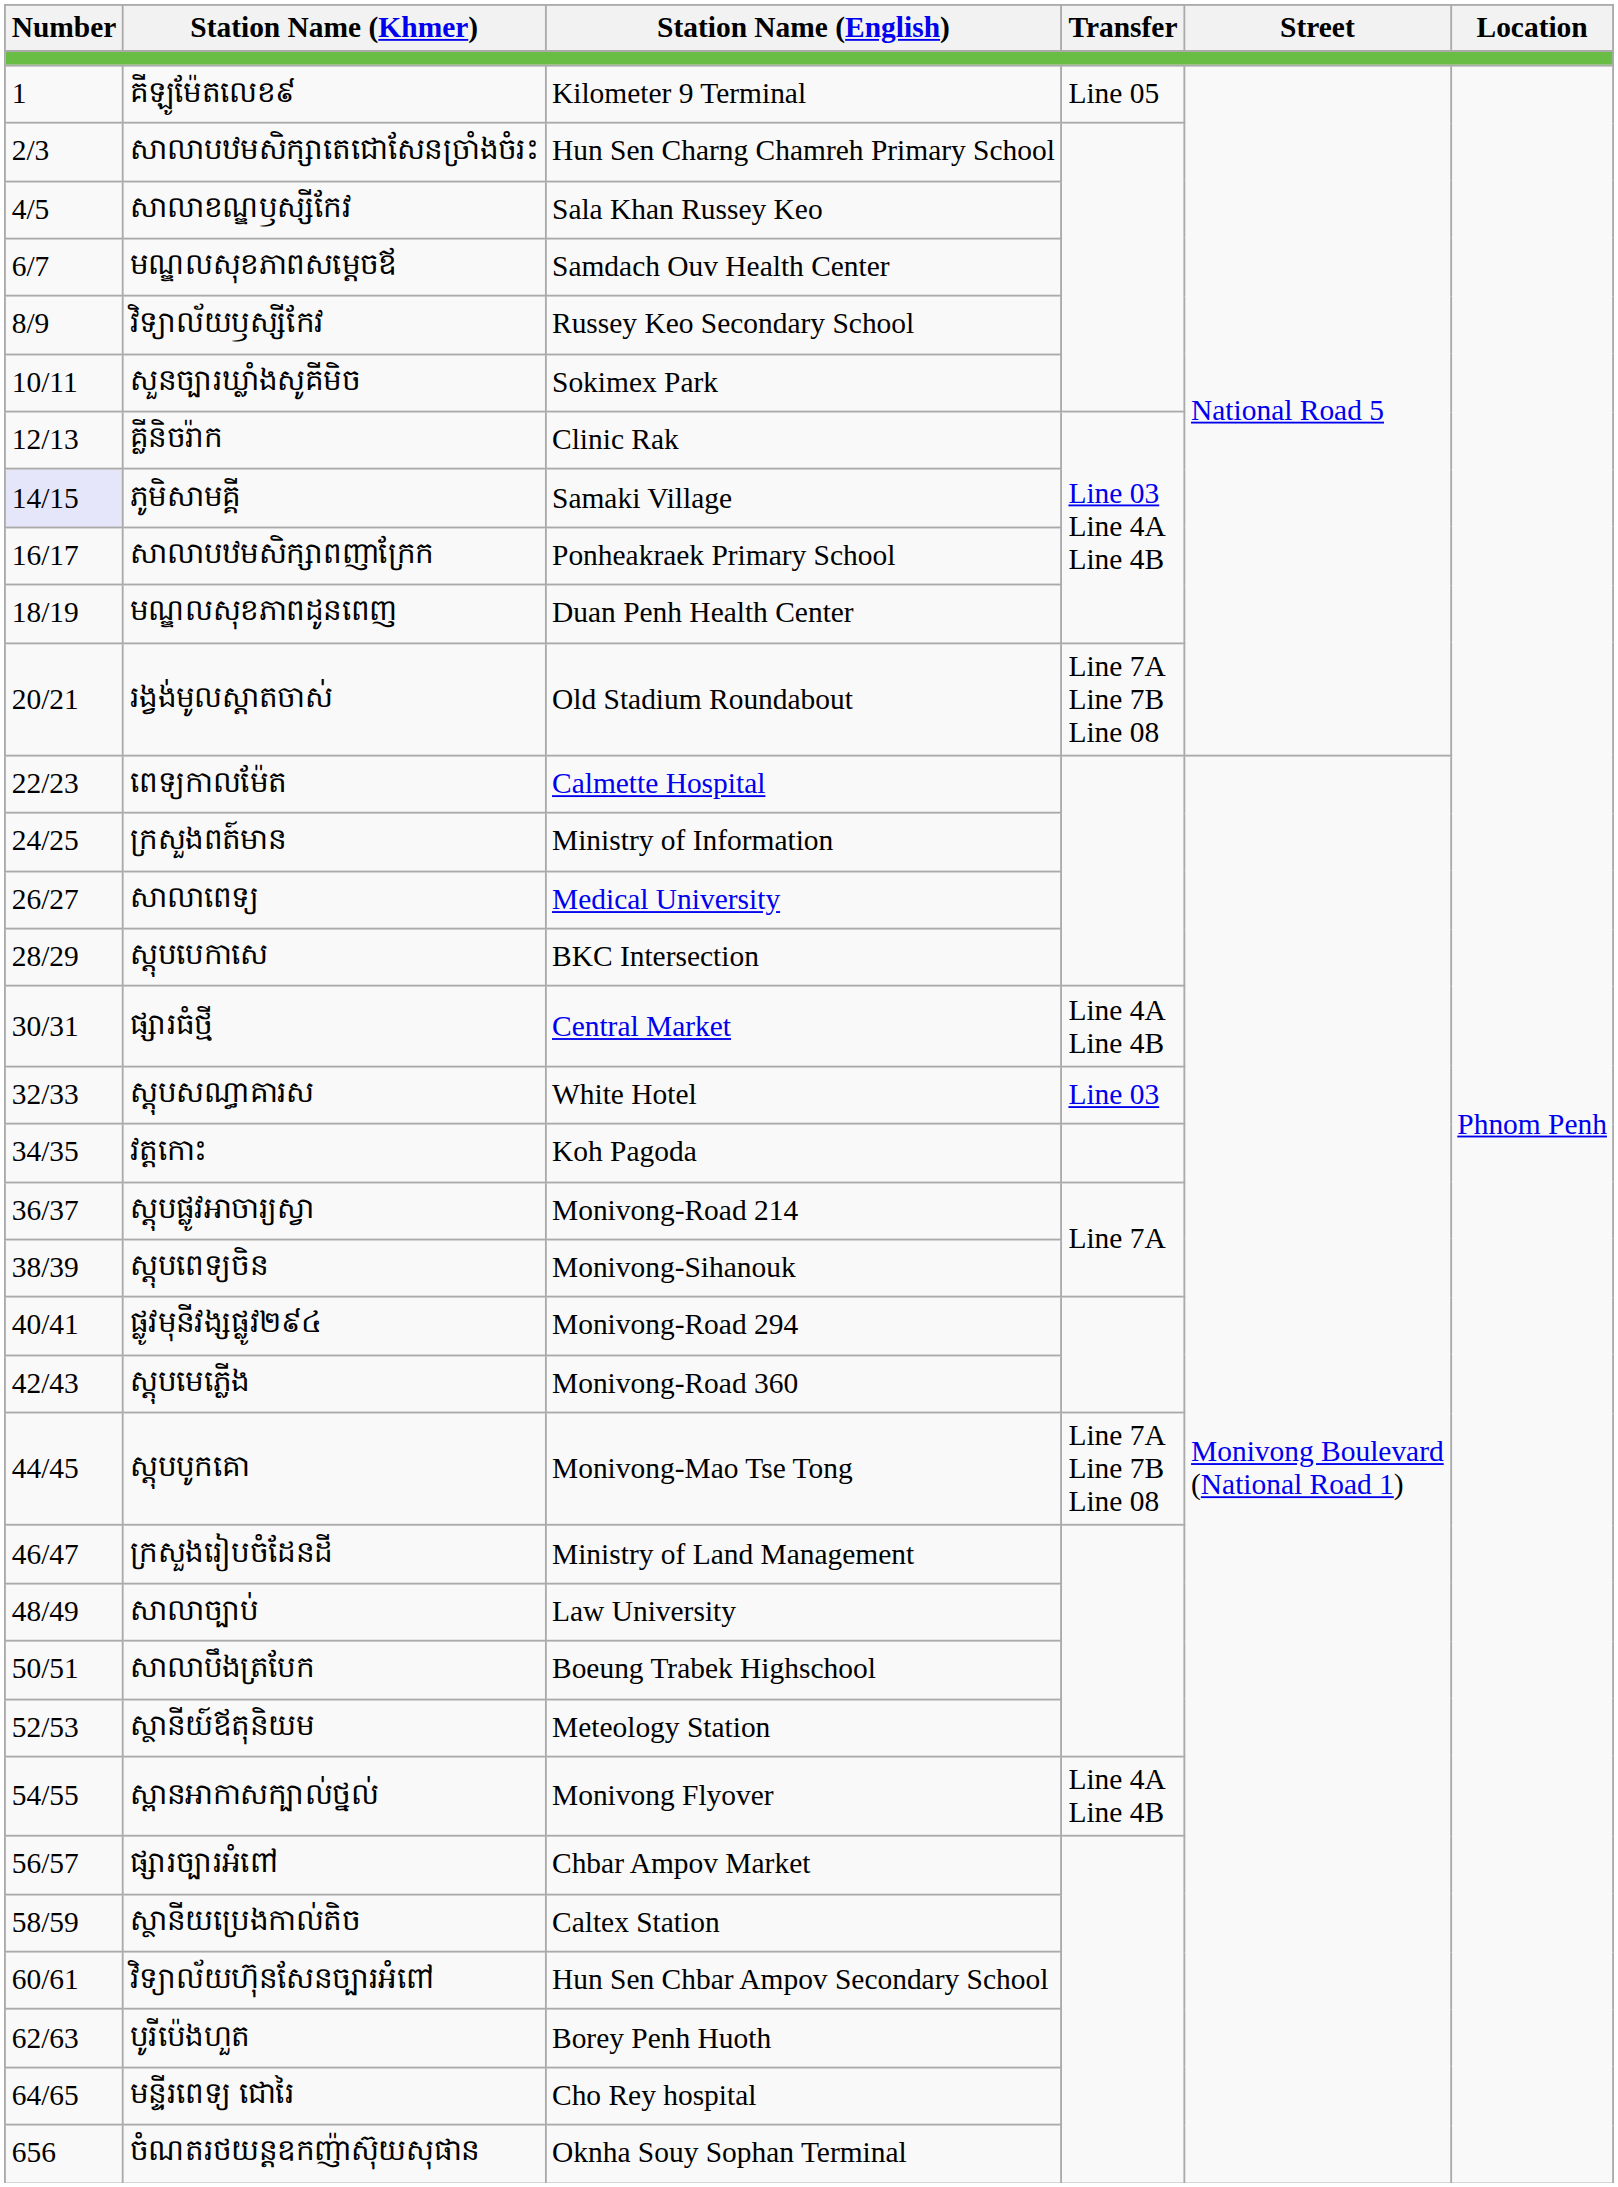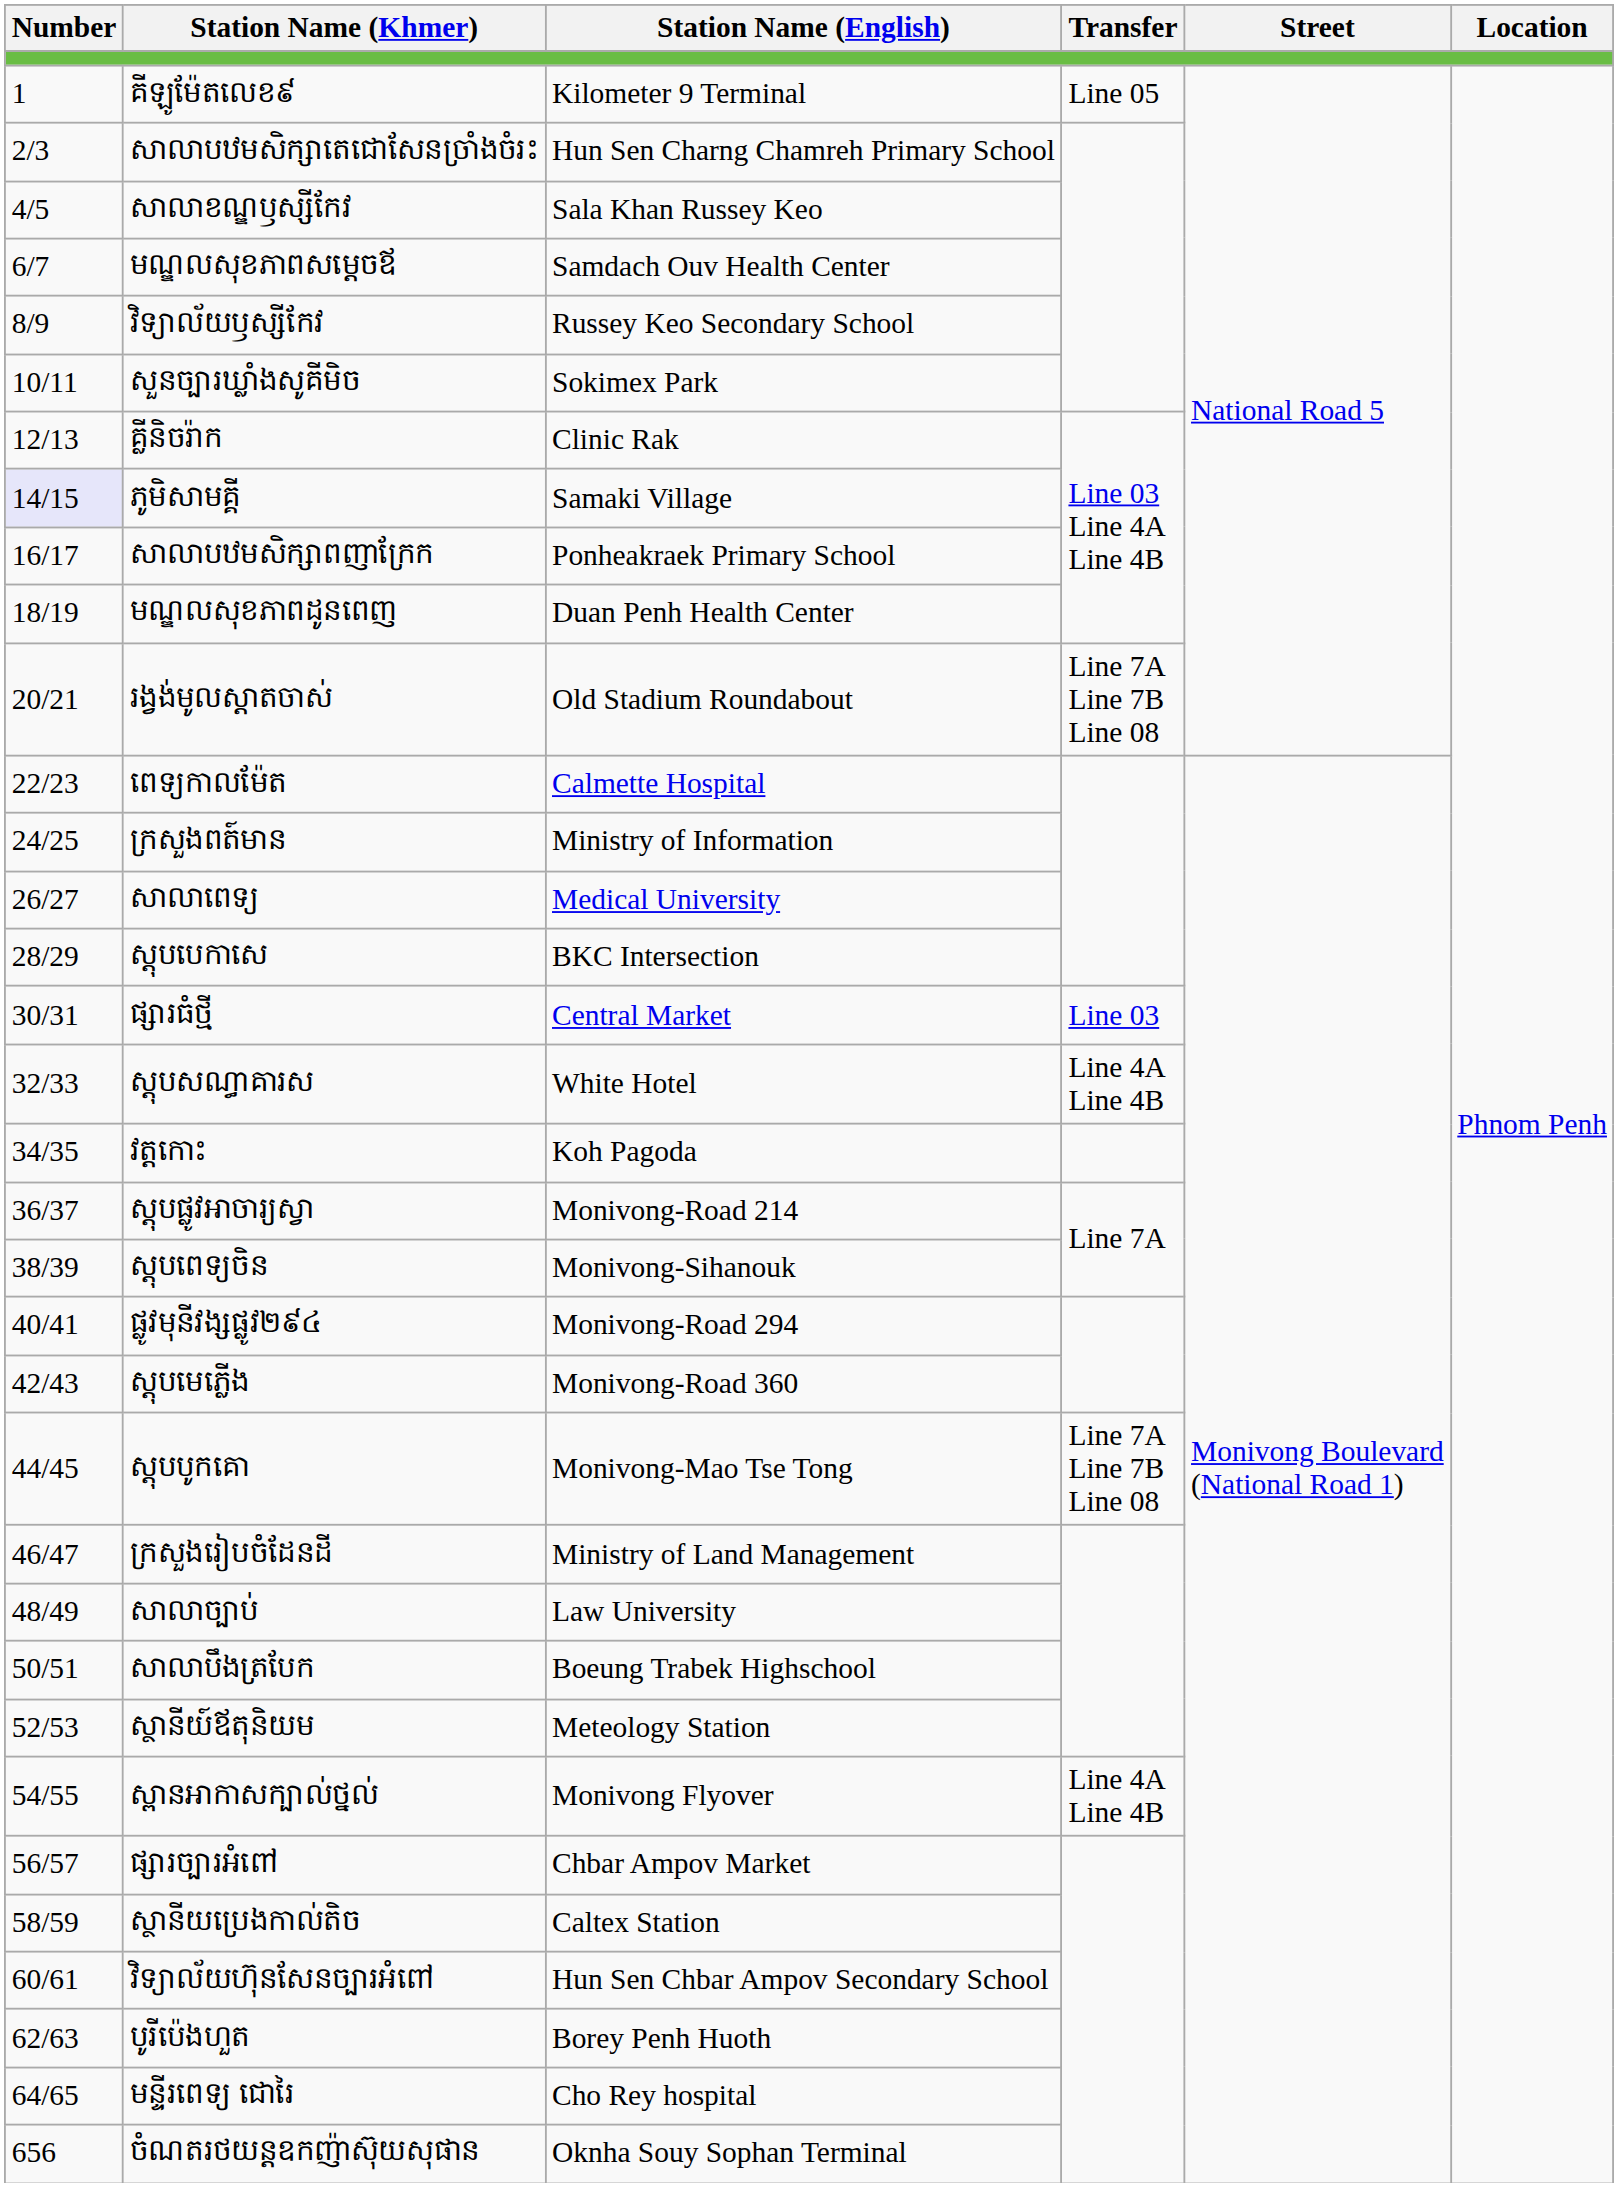 <table class="wikitable">
 <tr>
 <th>Number</th>
 <th>Station Name (<a href='#'>Khmer</a>)</th>
 <th>Station Name (<a href='#'>English</a>)</th>
 <th>Transfer</th>
 <th>Street</th>
 <th>Location</th>
 </tr>
 <tr>
 </tr>
 <tr style : bgcolor="#69bd44">
 <td colspan = "6"></td>
 </tr>
 <tr>
 <td>1</td>
 <td>គីឡូម៉ែតលេខ៩</td>
 <td>Kilometer 9 Terminal</td>
 <td>Line 05</td>
 <td rowspan="11"><a href='#'>National Road 5</a></td>
 <td rowspan="34"><a href='#'>Phnom Penh</a></td>
 </tr>
 <tr>
 <td>2/3</td>
 <td>សាលាបឋមសិក្សាតេជោសែនច្រាំងចំរះ</td>
 <td>Hun Sen Charng Chamreh Primary School</td>
 <td rowspan="5"></td>
 </tr>
 <tr>
 <td>4/5</td>
 <td>សាលាខណ្ឌឫស្សីកែវ</td>
 <td>Sala Khan Russey Keo</td>
 </tr>
 <tr>
 <td>6/7</td>
 <td>មណ្ឌលសុខភាពសម្ដេចឪ</td>
 <td>Samdach Ouv Health Center</td>
 </tr>
 <tr>
 <td>8/9</td>
 <td>វិទ្យាល័យឫស្សីកែវ</td>
 <td>Russey Keo Secondary School</td>
 </tr>
 <tr>
 <td>10/11</td>
 <td>សួនច្បារឃ្លាំងសូគីមិច</td>
 <td>Sokimex Park</td>
 </tr>
 <tr>
 <td>12/13</td>
 <td>គ្លីនិចរ៉ាក</td>
 <td>Clinic Rak</td>
 <td rowspan="4"><a href='#'>Line 03</a><br>Line 4A<br>Line 4B</td>
 </tr>
 <tr>
 <td style="background: lavender;">14/15</td>
 <td>ភូមិសាមគ្គី</td>
 <td>Samaki Village</td>
 </tr>
 <tr>
 <td>16/17</td>
 <td>សាលាបឋមសិក្សាពញាក្រែក</td>
 <td>Ponheakraek Primary School</td>
 </tr>
 <tr>
 <td>18/19</td>
 <td>មណ្ឌលសុខភាពដូនពេញ</td>
 <td>Duan Penh Health Center</td>
 </tr>
 <tr>
 <td>20/21</td>
 <td>រង្វង់មូលស្តាតចាស់</td>
 <td>Old Stadium Roundabout</td>
 <td>Line 7A<br>Line 7B<br>Line 08</td>
 </tr>
 <tr>
 <td>22/23</td>
 <td>ពេទ្យកាលម៉ែត</td>
 <td><a href='#'>Calmette Hospital</a></td>
 <td rowspan="4"></td>
 <td rowspan="23"><a href='#'>Monivong Boulevard</a><br>(<a href='#'>National Road 1</a>)</td>
 </tr>
 <tr>
 <td>24/25</td>
 <td>ក្រសួងពត៍មាន</td>
 <td>Ministry of Information</td>
 </tr>
 <tr>
 <td>26/27</td>
 <td>សាលាពេទ្យ</td>
 <td><a href='#'>Medical University</a></td>
 </tr>
 <tr>
 <td>28/29</td>
 <td>ស្តុបបេកាសេ</td>
 <td>BKC Intersection</td>
 </tr>
 <tr>
 <td>30/31</td>
 <td>ផ្សារធំថ្មី</td>
 <td><a href='#'>Central Market</a></td>
-<td>Line 4A<br>Line 4B</td>
+<td><a href='#'>Line 03</a></td>
 </tr>
 <tr>
 <td>32/33</td>
 <td>ស្តុបសណ្ធាគារស</td>
 <td>White Hotel</td>
-<td><a href='#'>Line 03</a></td>
+<td>Line 4A<br>Line 4B</td>
 </tr>
 <tr>
 <td>34/35</td>
 <td>វត្តកោះ</td>
 <td>Koh Pagoda</td>
 <td></td>
 </tr>
 <tr>
 <td>36/37</td>
 <td>ស្តុបផ្លូវអាចារ្យស្វា</td>
 <td>Monivong-Road 214</td>
 <td rowspan="2">Line 7A</td>
 </tr>
 <tr>
 <td>38/39</td>
 <td>ស្តុបពេទ្យចិន</td>
 <td>Monivong-Sihanouk</td>
 </tr>
 <tr>
 <td>40/41</td>
 <td>ផ្លូវមុនីវង្សផ្លូវ២៩៤</td>
 <td>Monivong-Road 294</td>
 <td rowspan="2"></td>
 </tr>
 <tr>
 <td>42/43</td>
 <td>ស្តុបមេភ្លើង</td>
 <td>Monivong-Road 360</td>
 </tr>
 <tr>
 <td>44/45</td>
 <td>ស្តុបបូកគោ</td>
 <td>Monivong-Mao Tse Tong</td>
 <td>Line 7A<br>Line 7B<br>Line 08</td>
 </tr>
 <tr>
 <td>46/47</td>
 <td>ក្រសួងរៀបចំដែនដី</td>
 <td>Ministry of Land Management</td>
 <td rowspan="4"></td>
 </tr>
 <tr>
 <td>48/49</td>
 <td>សាលាច្បាប់</td>
 <td>Law University</td>
 </tr>
 <tr>
 <td>50/51</td>
 <td>សាលាបឹងត្របែក</td>
 <td>Boeung Trabek Highschool</td>
 </tr>
 <tr>
 <td>52/53</td>
 <td>ស្ថានីយ៍ឪតុនិយម</td>
 <td>Meteology Station</td>
 </tr>
 <tr>
 <td>54/55</td>
 <td>ស្ពានអាកាសក្បាល់ថ្នល់</td>
 <td>Monivong Flyover</td>
 <td>Line 4A<br>Line 4B</td>
 </tr>
 <tr>
 <td>56/57</td>
 <td>ផ្សារច្បារអំពៅ</td>
 <td>Chbar Ampov Market</td>
 <td rowspan="6"></td>
 </tr>
 <tr>
 <td>58/59</td>
 <td>ស្ថានីយប្រេងកាល់តិច</td>
 <td>Caltex Station</td>
 </tr>
 <tr>
 <td>60/61</td>
 <td>វិទ្យាល័យហ៊ុនសែនច្បារអំពៅ</td>
 <td>Hun Sen Chbar Ampov Secondary School</td>
 </tr>
 <tr>
 <td>62/63</td>
 <td>បូរីប៉េងហួត</td>
 <td>Borey Penh Huoth</td>
 </tr>
 <tr>
 <td>64/65</td>
 <td>មន្ទីរពេទ្យ ជោរៃ</td>
 <td>Cho Rey hospital</td>
 </tr>
 <tr>
 <td>656</td>
 <td>ចំណតរថយន្តឧកញ៉ាស៊ុយសុផាន</td>
 <td>Oknha Souy Sophan Terminal</td>
 </tr>
 </table>
